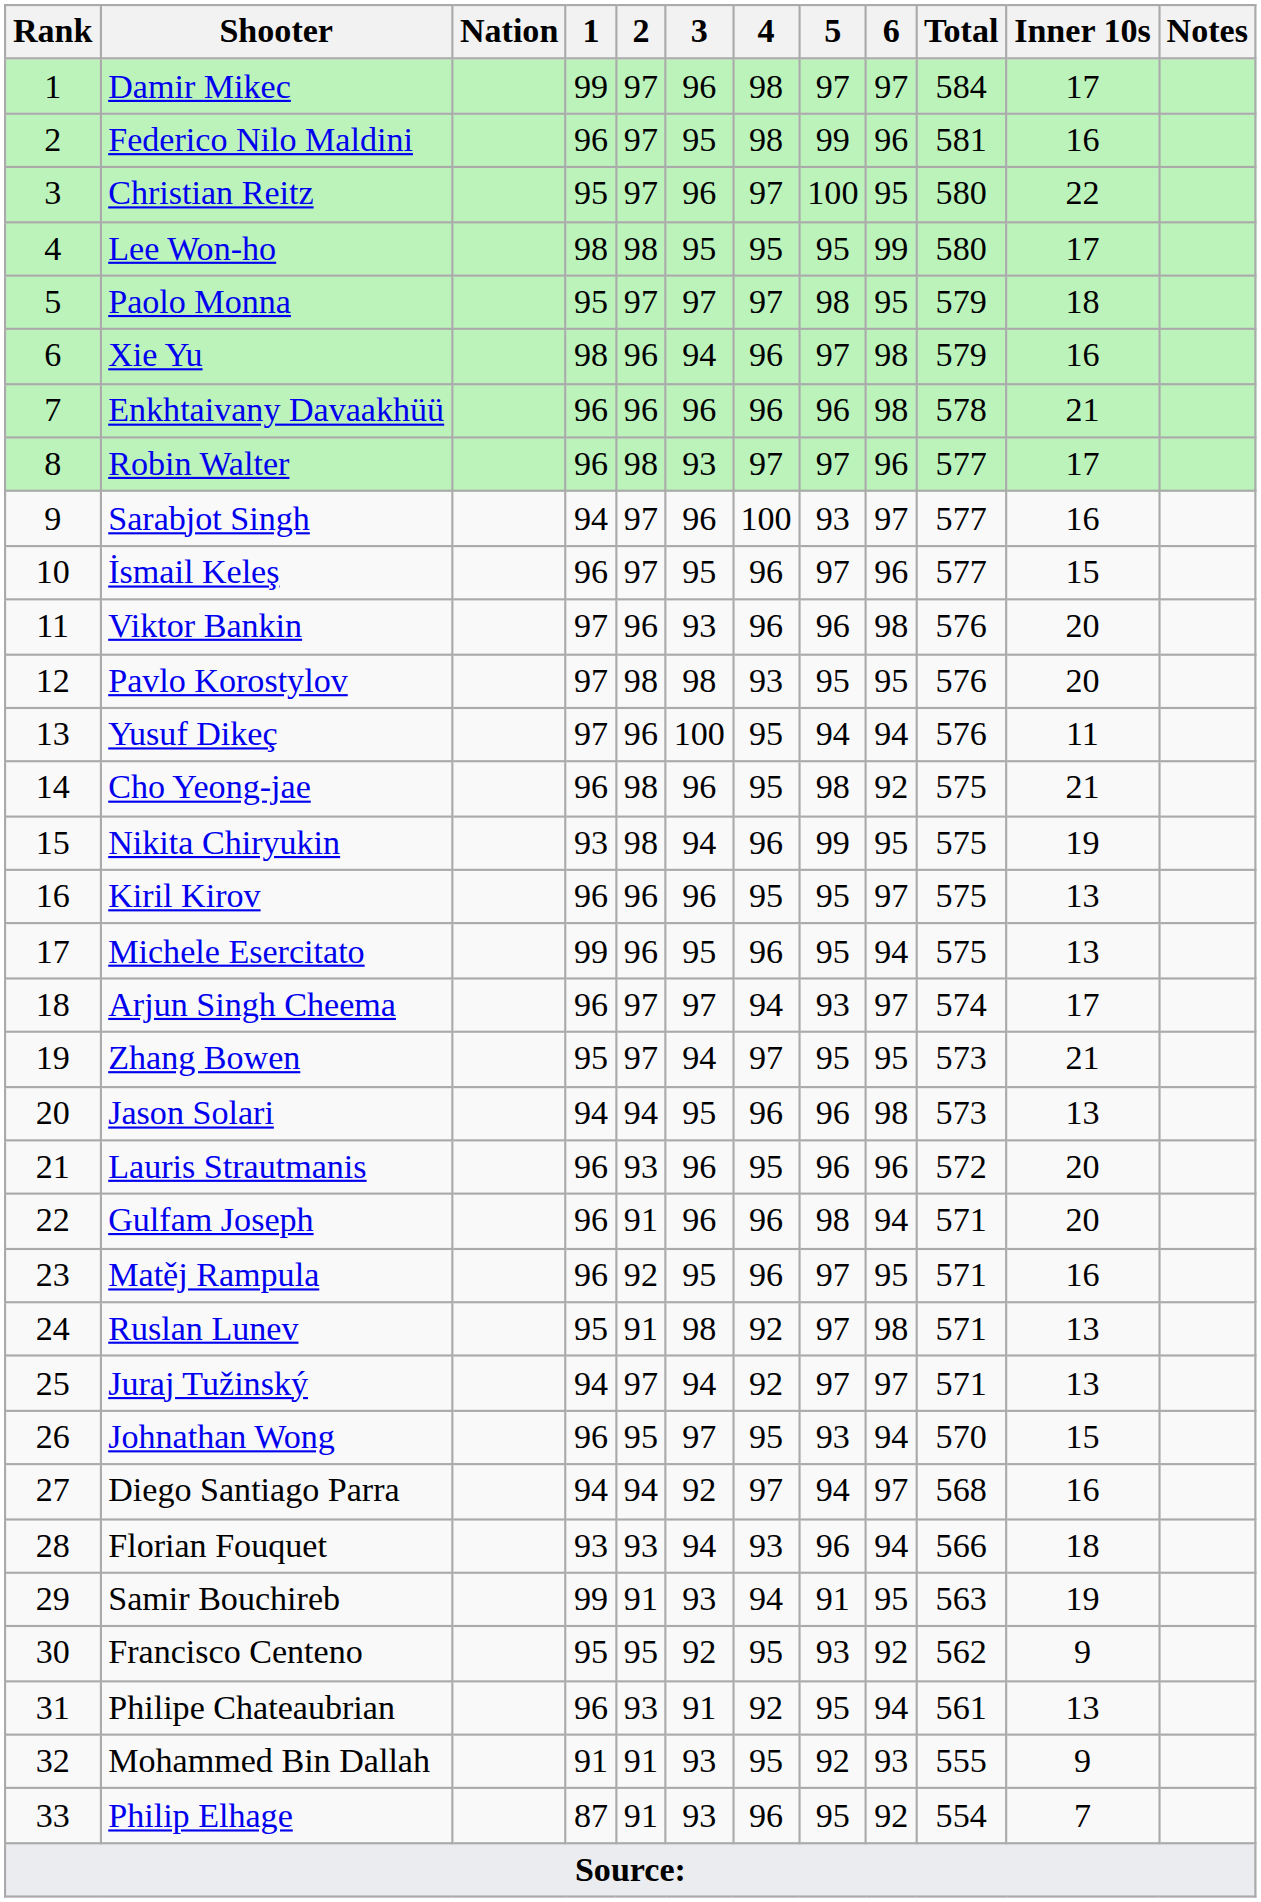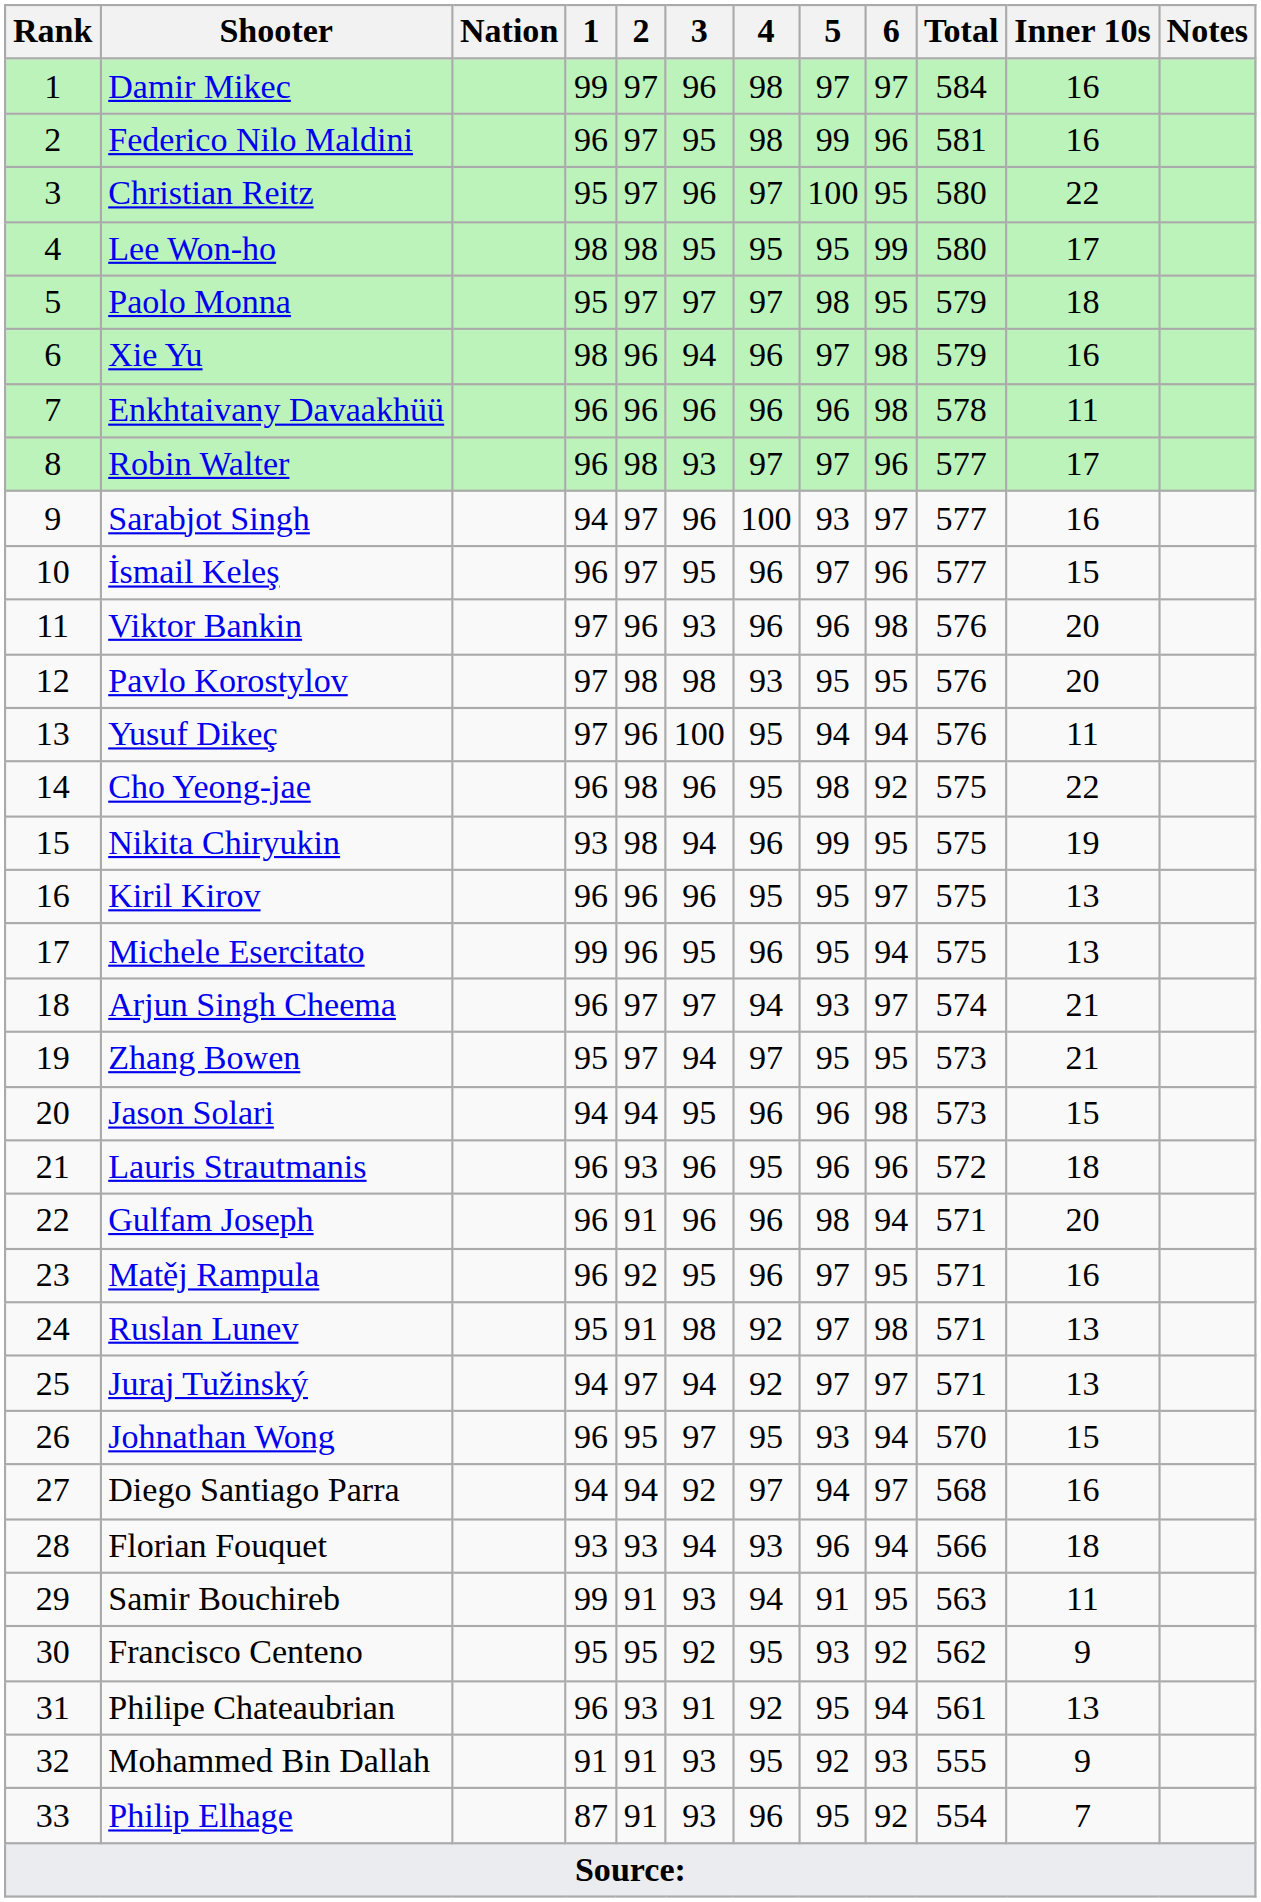 <table class="wikitable sortable" style="text-align:center">
 <tr>
 <th>Rank</th>
 <th>Shooter</th>
 <th>Nation</th>
 <th>1</th>
 <th>2</th>
 <th>3</th>
 <th>4</th>
 <th>5</th>
 <th>6</th>
 <th>Total</th>
 <th>Inner 10s</th>
 <th>Notes</th>
 </tr>
 <tr bgcolor=#bbf3bb>
 <td>1</td>
 <td align=left><a href='#'>Damir Mikec</a></td>
 <td align=left></td>
 <td>99</td>
 <td>97</td>
 <td>96</td>
 <td>98</td>
 <td>97</td>
 <td>97</td>
 <td>584</td>
-<td>17</td>
+<td>16</td>
 <td></td>
 </tr>
 <tr bgcolor=#bbf3bb>
 <td>2</td>
 <td align=left><a href='#'>Federico Nilo Maldini</a></td>
 <td align=left></td>
 <td>96</td>
 <td>97</td>
 <td>95</td>
 <td>98</td>
 <td>99</td>
 <td>96</td>
 <td>581</td>
 <td>16</td>
 <td></td>
 </tr>
 <tr bgcolor=#bbf3bb>
 <td>3</td>
 <td align=left><a href='#'>Christian Reitz</a></td>
 <td align=left></td>
 <td>95</td>
 <td>97</td>
 <td>96</td>
 <td>97</td>
 <td>100</td>
 <td>95</td>
 <td>580</td>
 <td>22</td>
 <td></td>
 </tr>
 <tr bgcolor=#bbf3bb>
 <td>4</td>
 <td align=left><a href='#'>Lee Won-ho</a></td>
 <td align=left></td>
 <td>98</td>
 <td>98</td>
 <td>95</td>
 <td>95</td>
 <td>95</td>
 <td>99</td>
 <td>580</td>
 <td>17</td>
 <td></td>
 </tr>
 <tr bgcolor=#bbf3bb>
 <td>5</td>
 <td align=left><a href='#'>Paolo Monna</a></td>
 <td align=left></td>
 <td>95</td>
 <td>97</td>
 <td>97</td>
 <td>97</td>
 <td>98</td>
 <td>95</td>
 <td>579</td>
 <td>18</td>
 <td></td>
 </tr>
 <tr bgcolor=#bbf3bb>
 <td>6</td>
 <td align=left><a href='#'>Xie Yu</a></td>
 <td align=left></td>
 <td>98</td>
 <td>96</td>
 <td>94</td>
 <td>96</td>
 <td>97</td>
 <td>98</td>
 <td>579</td>
 <td>16</td>
 <td></td>
 </tr>
 <tr bgcolor=#bbf3bb>
 <td>7</td>
 <td align=left><a href='#'>Enkhtaivany Davaakhüü</a></td>
 <td align=left></td>
 <td>96</td>
 <td>96</td>
 <td>96</td>
 <td>96</td>
 <td>96</td>
 <td>98</td>
 <td>578</td>
-<td>21</td>
+<td>11</td>
 <td></td>
 </tr>
 <tr bgcolor=#bbf3bb>
 <td>8</td>
 <td align=left><a href='#'>Robin Walter</a></td>
 <td align=left></td>
 <td>96</td>
 <td>98</td>
 <td>93</td>
 <td>97</td>
 <td>97</td>
 <td>96</td>
 <td>577</td>
 <td>17</td>
 <td></td>
 </tr>
 <tr>
 <td>9</td>
 <td align=left><a href='#'>Sarabjot Singh</a></td>
 <td align=left></td>
 <td>94</td>
 <td>97</td>
 <td>96</td>
 <td>100</td>
 <td>93</td>
 <td>97</td>
 <td>577</td>
 <td>16</td>
 <td></td>
 </tr>
 <tr>
 <td>10</td>
 <td align=left><a href='#'>İsmail Keleş</a></td>
 <td align=left></td>
 <td>96</td>
 <td>97</td>
 <td>95</td>
 <td>96</td>
 <td>97</td>
 <td>96</td>
 <td>577</td>
 <td>15</td>
 <td></td>
 </tr>
 <tr>
 <td>11</td>
 <td align=left><a href='#'>Viktor Bankin</a></td>
 <td align=left></td>
 <td>97</td>
 <td>96</td>
 <td>93</td>
 <td>96</td>
 <td>96</td>
 <td>98</td>
 <td>576</td>
 <td>20</td>
 <td></td>
 </tr>
 <tr>
 <td>12</td>
 <td align=left><a href='#'>Pavlo Korostylov</a></td>
 <td align=left></td>
 <td>97</td>
 <td>98</td>
 <td>98</td>
 <td>93</td>
 <td>95</td>
 <td>95</td>
 <td>576</td>
 <td>20</td>
 <td></td>
 </tr>
 <tr>
 <td>13</td>
 <td align=left><a href='#'>Yusuf Dikeç</a></td>
 <td align=left></td>
 <td>97</td>
 <td>96</td>
 <td>100</td>
 <td>95</td>
 <td>94</td>
 <td>94</td>
 <td>576</td>
 <td>11</td>
 <td></td>
 </tr>
 <tr>
 <td>14</td>
 <td align=left><a href='#'>Cho Yeong-jae</a></td>
 <td align=left></td>
 <td>96</td>
 <td>98</td>
 <td>96</td>
 <td>95</td>
 <td>98</td>
 <td>92</td>
 <td>575</td>
-<td>21</td>
+<td>22</td>
 <td></td>
 </tr>
 <tr>
 <td>15</td>
 <td align=left><a href='#'>Nikita Chiryukin</a></td>
 <td align=left></td>
 <td>93</td>
 <td>98</td>
 <td>94</td>
 <td>96</td>
 <td>99</td>
 <td>95</td>
 <td>575</td>
 <td>19</td>
 <td></td>
 </tr>
 <tr>
 <td>16</td>
 <td align=left><a href='#'>Kiril Kirov</a></td>
 <td align=left></td>
 <td>96</td>
 <td>96</td>
 <td>96</td>
 <td>95</td>
 <td>95</td>
 <td>97</td>
 <td>575</td>
 <td>13</td>
 <td></td>
 </tr>
 <tr>
 <td>17</td>
 <td align=left><a href='#'>Michele Esercitato</a></td>
 <td align=left></td>
 <td>99</td>
 <td>96</td>
 <td>95</td>
 <td>96</td>
 <td>95</td>
 <td>94</td>
 <td>575</td>
 <td>13</td>
 <td></td>
 </tr>
 <tr>
 <td>18</td>
 <td align=left><a href='#'>Arjun Singh Cheema</a></td>
 <td align=left></td>
 <td>96</td>
 <td>97</td>
 <td>97</td>
 <td>94</td>
 <td>93</td>
 <td>97</td>
 <td>574</td>
-<td>17</td>
+<td>21</td>
 <td></td>
 </tr>
 <tr>
 <td>19</td>
 <td align=left><a href='#'>Zhang Bowen</a></td>
 <td align=left></td>
 <td>95</td>
 <td>97</td>
 <td>94</td>
 <td>97</td>
 <td>95</td>
 <td>95</td>
 <td>573</td>
 <td>21</td>
 <td></td>
 </tr>
 <tr>
 <td>20</td>
 <td align=left><a href='#'>Jason Solari</a></td>
 <td align=left></td>
 <td>94</td>
 <td>94</td>
 <td>95</td>
 <td>96</td>
 <td>96</td>
 <td>98</td>
 <td>573</td>
-<td>13</td>
+<td>15</td>
 <td></td>
 </tr>
 <tr>
 <td>21</td>
 <td align=left><a href='#'>Lauris Strautmanis</a></td>
 <td align=left></td>
 <td>96</td>
 <td>93</td>
 <td>96</td>
 <td>95</td>
 <td>96</td>
 <td>96</td>
 <td>572</td>
-<td>20</td>
+<td>18</td>
 <td></td>
 </tr>
 <tr>
 <td>22</td>
 <td align=left><a href='#'>Gulfam Joseph</a></td>
 <td align=left></td>
 <td>96</td>
 <td>91</td>
 <td>96</td>
 <td>96</td>
 <td>98</td>
 <td>94</td>
 <td>571</td>
 <td>20</td>
 <td></td>
 </tr>
 <tr>
 <td>23</td>
 <td align=left><a href='#'>Matěj Rampula</a></td>
 <td align=left></td>
 <td>96</td>
 <td>92</td>
 <td>95</td>
 <td>96</td>
 <td>97</td>
 <td>95</td>
 <td>571</td>
 <td>16</td>
 <td></td>
 </tr>
 <tr>
 <td>24</td>
 <td align=left><a href='#'>Ruslan Lunev</a></td>
 <td align=left></td>
 <td>95</td>
 <td>91</td>
 <td>98</td>
 <td>92</td>
 <td>97</td>
 <td>98</td>
 <td>571</td>
 <td>13</td>
 <td></td>
 </tr>
 <tr>
 <td>25</td>
 <td align=left><a href='#'>Juraj Tužinský</a></td>
 <td align=left></td>
 <td>94</td>
 <td>97</td>
 <td>94</td>
 <td>92</td>
 <td>97</td>
 <td>97</td>
 <td>571</td>
 <td>13</td>
 <td></td>
 </tr>
 <tr>
 <td>26</td>
 <td align=left><a href='#'>Johnathan Wong</a></td>
 <td align=left></td>
 <td>96</td>
 <td>95</td>
 <td>97</td>
 <td>95</td>
 <td>93</td>
 <td>94</td>
 <td>570</td>
 <td>15</td>
 <td></td>
 </tr>
 <tr>
 <td>27</td>
 <td align=left>Diego Santiago Parra</td>
 <td align=left></td>
 <td>94</td>
 <td>94</td>
 <td>92</td>
 <td>97</td>
 <td>94</td>
 <td>97</td>
 <td>568</td>
 <td>16</td>
 <td></td>
 </tr>
 <tr>
 <td>28</td>
 <td align=left>Florian Fouquet</td>
 <td align=left></td>
 <td>93</td>
 <td>93</td>
 <td>94</td>
 <td>93</td>
 <td>96</td>
 <td>94</td>
 <td>566</td>
 <td>18</td>
 <td></td>
 </tr>
 <tr>
 <td>29</td>
 <td align=left>Samir Bouchireb</td>
 <td align=left></td>
 <td>99</td>
 <td>91</td>
 <td>93</td>
 <td>94</td>
 <td>91</td>
 <td>95</td>
 <td>563</td>
-<td>19</td>
+<td>11</td>
 <td></td>
 </tr>
 <tr>
 <td>30</td>
 <td align=left>Francisco Centeno</td>
 <td align=left></td>
 <td>95</td>
 <td>95</td>
 <td>92</td>
 <td>95</td>
 <td>93</td>
 <td>92</td>
 <td>562</td>
 <td>9</td>
 <td></td>
 </tr>
 <tr>
 <td>31</td>
 <td align=left>Philipe Chateaubrian</td>
 <td align=left></td>
 <td>96</td>
 <td>93</td>
 <td>91</td>
 <td>92</td>
 <td>95</td>
 <td>94</td>
 <td>561</td>
 <td>13</td>
 <td></td>
 </tr>
 <tr>
 <td>32</td>
 <td align=left>Mohammed Bin Dallah</td>
 <td align=left></td>
 <td>91</td>
 <td>91</td>
 <td>93</td>
 <td>95</td>
 <td>92</td>
 <td>93</td>
 <td>555</td>
 <td>9</td>
 <td></td>
 </tr>
 <tr>
 <td>33</td>
 <td align=left><a href='#'>Philip Elhage</a></td>
 <td align=left></td>
 <td>87</td>
 <td>91</td>
 <td>93</td>
 <td>96</td>
 <td>95</td>
 <td>92</td>
 <td>554</td>
 <td>7</td>
 <td></td>
 </tr>
 <tr>
 <td colspan="12" style="background-color:#EAECF0;text-align:center"><strong>Source:</strong></td>
 </tr>
 </table>
